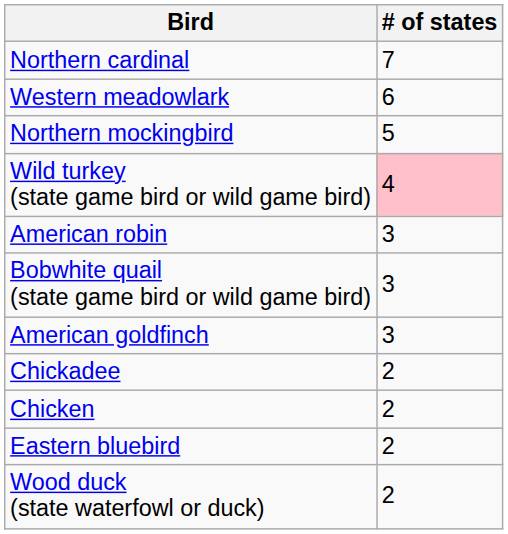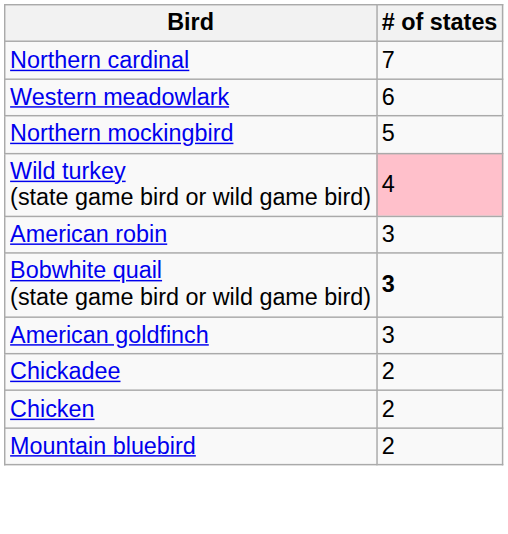 <table class="wikitable sortable">
 <tr>
 <th>Bird</th>
 <th># of states</th>
 </tr>
 <tr>
 <td><a href='#'>Northern cardinal</a></td>
 <td>7</td>
 </tr>
 <tr>
 <td><a href='#'>Western meadowlark</a></td>
 <td>6</td>
 </tr>
 <tr>
 <td><a href='#'>Northern mockingbird</a></td>
 <td>5</td>
 </tr>
 <tr>
 <td><a href='#'>Wild turkey</a><br>(state game bird or wild game bird)</td>
 <td style="background: pink;">4</td>
 </tr>
 <tr>
 <td><a href='#'>American robin</a></td>
 <td>3</td>
 </tr>
 <tr>
 <td><a href='#'>Bobwhite quail</a><br>(state game bird or wild game bird)</td>
-<td>3</td>
+<td><strong>3</strong></td>
 </tr>
 <tr>
 <td><a href='#'>American goldfinch</a></td>
 <td>3</td>
 </tr>
 <tr>
 <td><a href='#'>Chickadee</a></td>
 <td>2</td>
 </tr>
 <tr>
 <td><a href='#'>Chicken</a></td>
 <td>2</td>
 </tr>
 <tr>
-<td><a href='#'>Eastern bluebird</a></td>
-<td>2</td>
-</tr>
-<tr>
-<td><a href='#'>Wood duck</a><br>(state waterfowl or duck)</td>
+<td><a href='#'>Mountain bluebird</a></td>
 <td>2</td>
 </tr>
 </table>
